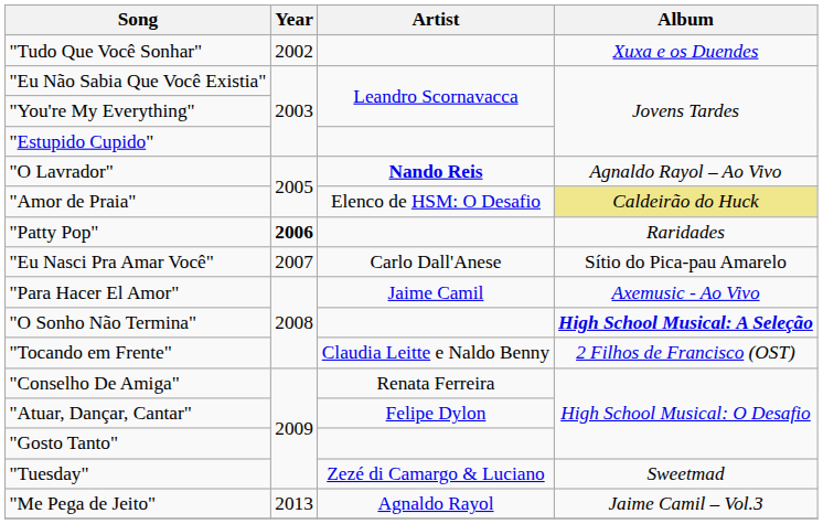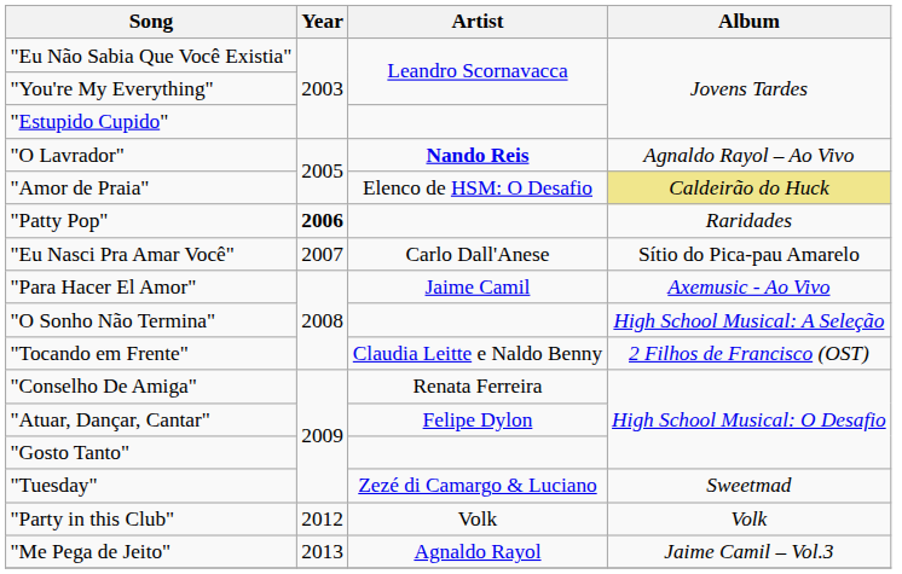 <table class="wikitable">
 <tr>
 <th>Song</th>
 <th>Year</th>
 <th>Artist</th>
 <th>Album</th>
-</tr>
-<tr>
-<td>"Tudo Que Você Sonhar"</td>
-<td>2002</td>
-<td></td>
-<td align="center"><em><a href='#'>Xuxa e os Duendes</a></em></td>
 </tr>
 <tr>
 <td>"Eu Não Sabia Que Você Existia"</td>
 <td rowspan="3">2003</td>
 <td align="center" rowspan="2"><a href='#'>Leandro Scornavacca</a></td>
 <td align="center" rowspan="3"><em>Jovens Tardes</em></td>
 </tr>
 <tr>
 <td>"You're My Everything"</td>
 </tr>
 <tr>
 <td>"<a href='#'>Estupido Cupido</a>"</td>
 <td></td>
 </tr>
 <tr>
 <td>"O Lavrador"</td>
 <td rowspan="2">2005</td>
 <td align="center"><strong><a href='#'>Nando Reis</a></strong></td>
 <td align="center"><em>Agnaldo Rayol – Ao Vivo</em></td>
 </tr>
 <tr>
 <td>"Amor de Praia"</td>
 <td align="center">Elenco de <a href='#'>HSM: O Desafio</a></td>
 <td align="center" style="background: khaki;"><em>Caldeirão do Huck</em></td>
 </tr>
 <tr>
 <td>"Patty Pop"</td>
 <td><strong>2006</strong></td>
 <td></td>
 <td align="center"><em>Raridades</em></td>
 </tr>
 <tr>
 <td>"Eu Nasci Pra Amar Você"</td>
 <td>2007</td>
 <td align="center">Carlo Dall'Anese</td>
 <td align="center">Sítio do Pica-pau Amarelo</td>
 </tr>
 <tr>
 <td>"Para Hacer El Amor"</td>
 <td rowspan="3">2008</td>
 <td align="center"><a href='#'>Jaime Camil</a></td>
 <td align="center"><em><a href='#'>Axemusic - Ao Vivo</a></em></td>
 </tr>
 <tr>
 <td>"O Sonho Não Termina"</td>
 <td></td>
-<td align="center"><strong><em><a href='#'>High School Musical: A Seleção</a></em></strong></td>
+<td align="center"><em><a href='#'>High School Musical: A Seleção</a></em></td>
 </tr>
 <tr>
 <td>"Tocando em Frente"</td>
 <td align="center"><a href='#'>Claudia Leitte</a> e Naldo Benny</td>
 <td align="center"><em><a href='#'>2 Filhos de Francisco</a> (OST)</em></td>
 </tr>
 <tr>
 <td>"Conselho De Amiga"</td>
 <td rowspan="4">2009</td>
 <td align="center">Renata Ferreira</td>
 <td align="center" rowspan="3"><em><a href='#'>High School Musical: O Desafio</a></em></td>
 </tr>
 <tr>
 <td>"Atuar, Dançar, Cantar"</td>
 <td align="center"><a href='#'>Felipe Dylon</a></td>
 </tr>
 <tr>
 <td>"Gosto Tanto"</td>
 <td></td>
 </tr>
 <tr>
 <td>"Tuesday"</td>
 <td align="center"><a href='#'>Zezé di Camargo & Luciano</a></td>
 <td align="center"><em>Sweetmad</em></td>
 </tr>
 <tr>
+<td>"Party in this Club"</td>
+<td>2012</td>
+<td align="center">Volk</td>
+<td align="center"><em>Volk</em></td>
+</tr>
+<tr>
 <td>"Me Pega de Jeito"</td>
 <td>2013</td>
 <td align="center"><a href='#'>Agnaldo Rayol</a></td>
 <td align="center"><em>Jaime Camil – Vol.3</em></td>
 </tr>
 <tr>
 </tr>
 </table>
